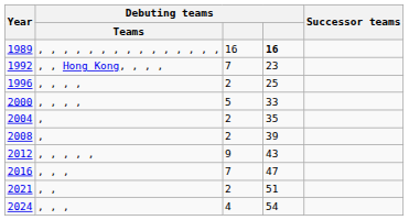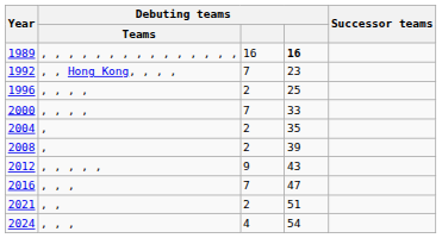 <table class="wikitable" style="font-size: 90%">
 <tr>
 <th rowspan=2>Year</th>
 <th colspan=3>Debuting teams</th>
 <th rowspan=2>Successor teams</th>
 </tr>
 <tr>
 <th>Teams</th>
 <th width=40></th>
 <th width=40></th>
 </tr>
 <tr>
 <td valign=top; align=center><a href='#'>1989</a></td>
 <td>, , , , , , , , , , , , , , , </td>
 <td>16</td>
 <td><strong>16</strong></td>
 <td align=left></td>
 </tr>
 <tr>
 <td valign=top; align=center><a href='#'>1992</a></td>
 <td>, ,  <a href='#'>Hong Kong</a>, , , , </td>
 <td>7</td>
 <td>23</td>
 <td align=left></td>
 </tr>
 <tr>
 <td valign=top; align=center><a href='#'>1996</a></td>
 <td>, , , , </td>
 <td>2</td>
 <td>25</td>
 <td align=left></td>
 </tr>
 <tr>
 <td valign=top; align=center><a href='#'>2000</a></td>
 <td>, , , , </td>
-<td>5</td>
+<td>7</td>
 <td>33</td>
 <td align=left></td>
 </tr>
 <tr>
 <td valign=top; align=center><a href='#'>2004</a></td>
 <td>, </td>
 <td>2</td>
 <td>35</td>
 <td align=left></td>
 </tr>
 <tr>
 <td valign=top; align=center><a href='#'>2008</a></td>
 <td>, </td>
 <td>2</td>
 <td>39</td>
 <td align=left></td>
 </tr>
 <tr>
 <td valign=top; align=center><a href='#'>2012</a></td>
 <td>, , , , , </td>
 <td>9</td>
 <td>43</td>
 <td align=left></td>
 </tr>
 <tr>
 <td valign=top; align=center><a href='#'>2016</a></td>
 <td>, , , </td>
 <td>7</td>
 <td>47</td>
 <td align=left></td>
 </tr>
 <tr>
 <td valign=top; align=center><a href='#'>2021</a></td>
 <td>, , </td>
 <td>2</td>
 <td>51</td>
 <td align=left></td>
 </tr>
 <tr>
 <td valign=top; align=center><a href='#'>2024</a></td>
 <td>, , , </td>
 <td>4</td>
 <td>54</td>
 <td align=left></td>
 </tr>
 </table>
